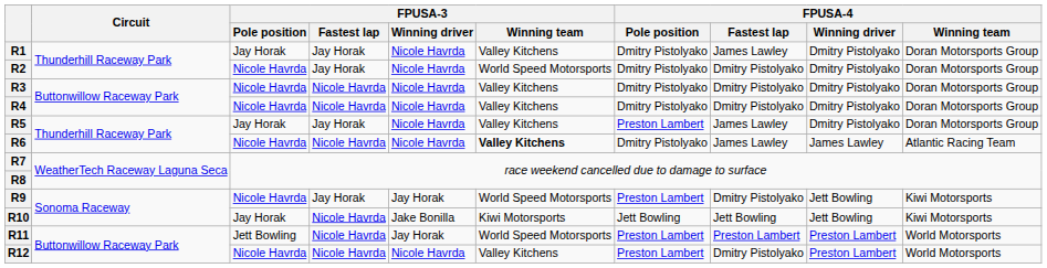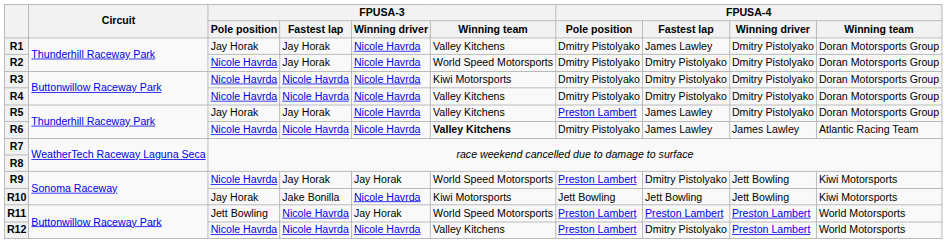 <table class="wikitable" style="font-size:85%;">
 <tr>
 <th rowspan=2></th>
 <th rowspan=2>Circuit</th>
 <th colspan=4>FPUSA-3</th>
 <th colspan=4>FPUSA-4</th>
 </tr>
 <tr>
 <th>Pole position</th>
 <th>Fastest lap</th>
 <th>Winning driver</th>
 <th>Winning team</th>
 <th>Pole position</th>
 <th>Fastest lap</th>
 <th>Winning driver</th>
 <th>Winning team</th>
 </tr>
 <tr>
 <th>R1</th>
 <td rowspan=2><a href='#'>Thunderhill Raceway Park</a></td>
 <td> Jay Horak</td>
 <td> Jay Horak</td>
 <td> <a href='#'>Nicole Havrda</a></td>
 <td>Valley Kitchens</td>
 <td nowrap> Dmitry Pistolyako</td>
 <td> James Lawley</td>
 <td> Dmitry Pistolyako</td>
 <td>Doran Motorsports Group</td>
 </tr>
 <tr>
 <th>R2</th>
 <td nowrap> <a href='#'>Nicole Havrda</a></td>
 <td> Jay Horak</td>
 <td nowrap> <a href='#'>Nicole Havrda</a></td>
 <td>World Speed Motorsports</td>
 <td> Dmitry Pistolyako</td>
 <td nowrap> Dmitry Pistolyako</td>
 <td nowrap> Dmitry Pistolyako</td>
 <td nowrap>Doran Motorsports Group</td>
 </tr>
 <tr>
 <th>R3</th>
 <td rowspan=2><a href='#'>Buttonwillow Raceway Park</a></td>
 <td> <a href='#'>Nicole Havrda</a></td>
 <td nowrap> <a href='#'>Nicole Havrda</a></td>
 <td> <a href='#'>Nicole Havrda</a></td>
-<td>Valley Kitchens</td>
+<td>Kiwi Motorsports</td>
 <td> Dmitry Pistolyako</td>
 <td> Dmitry Pistolyako</td>
 <td> Dmitry Pistolyako</td>
 <td>Doran Motorsports Group</td>
 </tr>
 <tr>
 <th>R4</th>
 <td> <a href='#'>Nicole Havrda</a></td>
 <td> <a href='#'>Nicole Havrda</a></td>
 <td> <a href='#'>Nicole Havrda</a></td>
 <td>Valley Kitchens</td>
 <td> Dmitry Pistolyako</td>
 <td> Dmitry Pistolyako</td>
 <td> Dmitry Pistolyako</td>
 <td>Doran Motorsports Group</td>
 </tr>
 <tr>
 <th>R5</th>
 <td rowspan=2><a href='#'>Thunderhill Raceway Park</a></td>
 <td> Jay Horak</td>
 <td> Jay Horak</td>
 <td> <a href='#'>Nicole Havrda</a></td>
 <td>Valley Kitchens</td>
 <td> <a href='#'>Preston Lambert</a></td>
 <td> James Lawley</td>
 <td> Dmitry Pistolyako</td>
 <td>Doran Motorsports Group</td>
 </tr>
 <tr>
 <th>R6</th>
 <td> <a href='#'>Nicole Havrda</a></td>
 <td> <a href='#'>Nicole Havrda</a></td>
 <td> <a href='#'>Nicole Havrda</a></td>
 <td><strong>Valley Kitchens</strong></td>
 <td> Dmitry Pistolyako</td>
 <td> James Lawley</td>
 <td> James Lawley</td>
 <td>Atlantic Racing Team</td>
 </tr>
 <tr>
 <th>R7</th>
 <td rowspan=2><a href='#'>WeatherTech Raceway Laguna Seca</a></td>
 <td colspan=8 rowspan=2 align=center><em>race weekend cancelled due to damage to surface</em></td>
 </tr>
 <tr>
 <th>R8</th>
 </tr>
 <tr>
 <th>R9</th>
 <td rowspan=2><a href='#'>Sonoma Raceway</a></td>
 <td> <a href='#'>Nicole Havrda</a></td>
 <td> Jay Horak</td>
 <td> Jay Horak</td>
 <td nowrap>World Speed Motorsports</td>
 <td> <a href='#'>Preston Lambert</a></td>
 <td> Dmitry Pistolyako</td>
 <td> Jett Bowling</td>
 <td>Kiwi Motorsports</td>
 </tr>
 <tr>
 <th>R10</th>
 <td> Jay Horak</td>
+<td> Jake Bonilla</td>
 <td> <a href='#'>Nicole Havrda</a></td>
-<td> Jake Bonilla</td>
 <td>Kiwi Motorsports</td>
 <td> Jett Bowling</td>
 <td> Jett Bowling</td>
 <td> Jett Bowling</td>
 <td>Kiwi Motorsports</td>
 </tr>
 <tr>
 <th>R11</th>
 <td rowspan=2><a href='#'>Buttonwillow Raceway Park</a></td>
 <td> Jett Bowling</td>
 <td> <a href='#'>Nicole Havrda</a></td>
 <td> Jay Horak</td>
 <td>World Speed Motorsports</td>
 <td> <a href='#'>Preston Lambert</a></td>
 <td> <a href='#'>Preston Lambert</a></td>
 <td> <a href='#'>Preston Lambert</a></td>
 <td>World Motorsports</td>
 </tr>
 <tr>
 <th>R12</th>
 <td> <a href='#'>Nicole Havrda</a></td>
 <td> <a href='#'>Nicole Havrda</a></td>
 <td> <a href='#'>Nicole Havrda</a></td>
 <td>Valley Kitchens</td>
 <td> <a href='#'>Preston Lambert</a></td>
 <td> Dmitry Pistolyako</td>
 <td> <a href='#'>Preston Lambert</a></td>
 <td>World Motorsports</td>
 </tr>
 </table>
